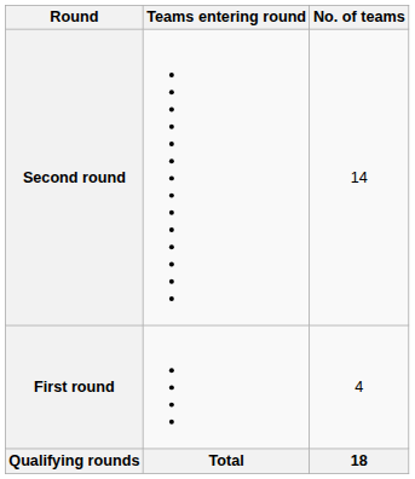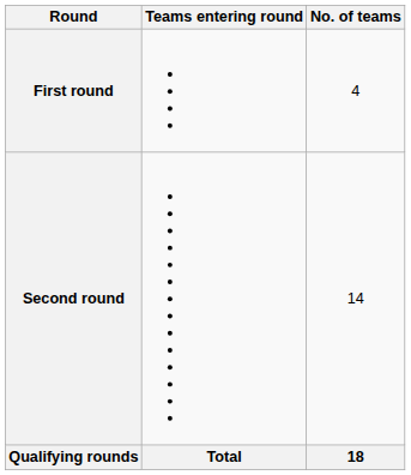 <table class="wikitable">
 <tr>
 <th>Round</th>
 <th>Teams entering round</th>
 <th>No. of teams</th>
 </tr>
 <tr>
+<th>First round</th>
+<td><br><ul><li></li><li></li><li></li><li></li></ul></td>
+<td align=center>4</td>
+</tr>
+<tr>
 <th>Second round</th>
 <td><br><ul><li></li><li></li><li></li><li></li><li></li><li></li><li></li><li></li><li></li><li></li><li></li><li></li><li></li><li></li></ul></td>
 <td align=center>14</td>
-</tr>
-<tr>
-<th>First round</th>
-<td><br><ul><li></li><li></li><li></li><li></li></ul></td>
-<td align=center>4</td>
 </tr>
 <tr>
 <th>Qualifying rounds</th>
 <th>Total</th>
 <th>18</th>
 </tr>
 </table>
